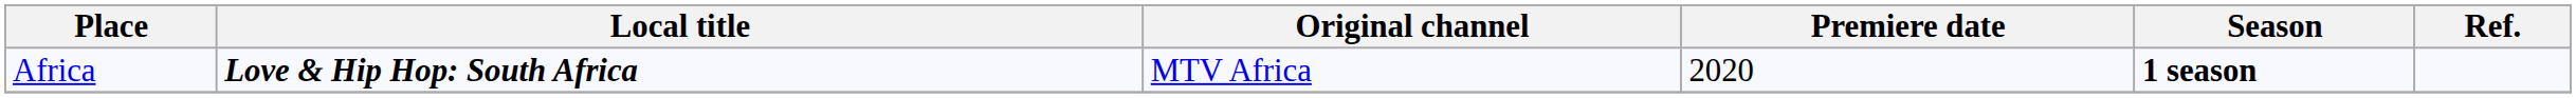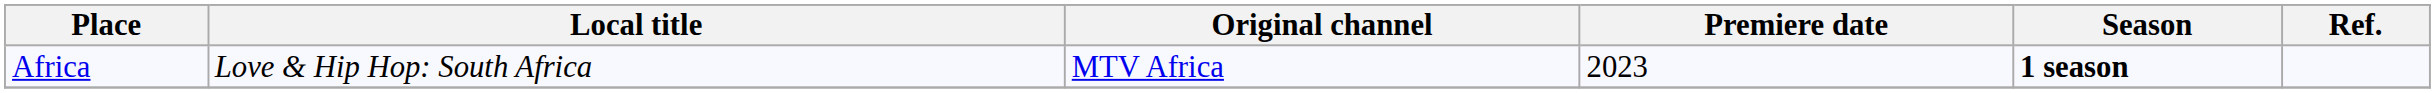 <table class="wikitable" style="text-align:left; line-height:14px; background:#F8F8FF; width:100%;">
 <tr>
 <th>Place</th>
 <th>Local title</th>
 <th>Original channel</th>
 <th>Premiere date</th>
 <th>Season</th>
 <th>Ref.</th>
 </tr>
 <tr>
 <td><a href='#'>Africa</a></td>
-<td><strong><em>Love & Hip Hop: South Africa</em></strong></td>
+<td><em>Love & Hip Hop: South Africa</em></td>
 <td><a href='#'>MTV Africa</a></td>
-<td>2020</td>
+<td>2023</td>
 <td><strong>1 season</strong></td>
 <td></td>
 </tr>
 <tr>
 </tr>
 </table>
